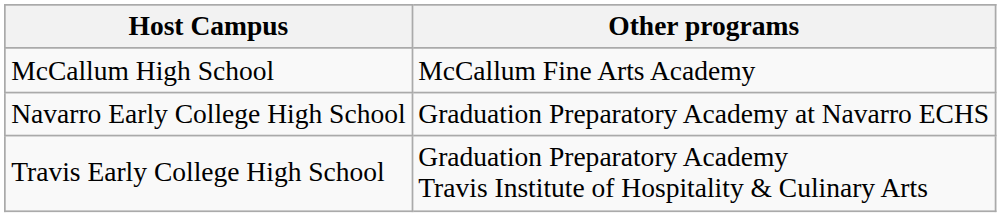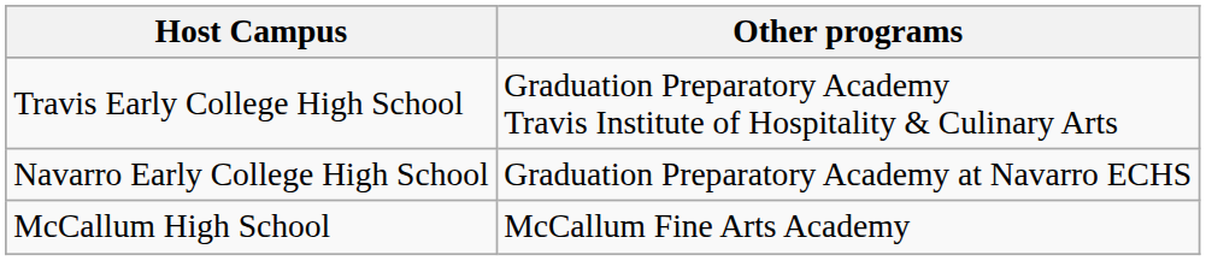 <table class="wikitable">
 <tr>
 <th>Host Campus</th>
 <th>Other programs</th>
 </tr>
 <tr>
-<td>McCallum High School</td>
-<td>McCallum Fine Arts Academy</td>
+<td>Travis Early College High School</td>
+<td>Graduation Preparatory Academy<br>Travis Institute of Hospitality & Culinary Arts</td>
 </tr>
 <tr>
 <td>Navarro Early College High School</td>
 <td>Graduation Preparatory Academy at Navarro ECHS</td>
 </tr>
 <tr>
-<td>Travis Early College High School</td>
-<td>Graduation Preparatory Academy<br>Travis Institute of Hospitality & Culinary Arts</td>
+<td>McCallum High School</td>
+<td>McCallum Fine Arts Academy</td>
 </tr>
 </table>
